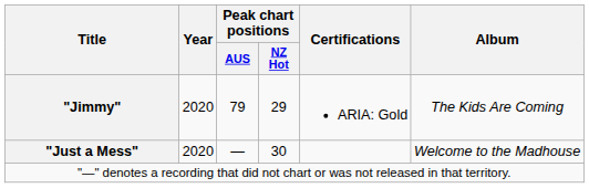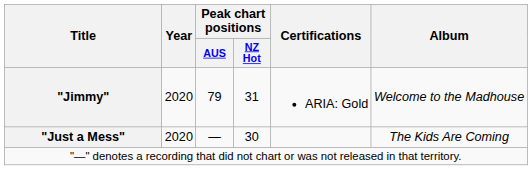 <table class="wikitable plainrowheaders" style="text-align:center">
 <tr>
 <th scope="col" rowspan="2" style="width:12em;">Title</th>
 <th scope="col" rowspan="2">Year</th>
 <th scope="col" colspan="2">Peak chart positions</th>
 <th scope="col" rowspan="2">Certifications</th>
 <th scope="col" rowspan="2">Album</th>
 </tr>
 <tr>
 <th scope="col" style="width:3em;font-size:85%;"><a href='#'>AUS</a><br></th>
 <th scope="col" style="width:3em;font-size:85%;"><a href='#'>NZ<br>Hot</a><br></th>
 </tr>
 <tr>
 <th scope="row">"Jimmy"</th>
 <td>2020</td>
 <td>79</td>
-<td>29</td>
+<td>31</td>
 <td><br><ul><li>ARIA: Gold</li></ul></td>
-<td><em>The Kids Are Coming</em></td>
+<td><em>Welcome to the Madhouse</em></td>
 </tr>
 <tr>
 <th scope="row">"Just a Mess"</th>
 <td>2020</td>
 <td>—</td>
 <td>30</td>
 <td></td>
-<td><em>Welcome to the Madhouse</em></td>
+<td><em>The Kids Are Coming</em></td>
 </tr>
 <tr>
 <td colspan="6" style="font-size:90%">"—" denotes a recording that did not chart or was not released in that territory.</td>
 </tr>
 </table>
